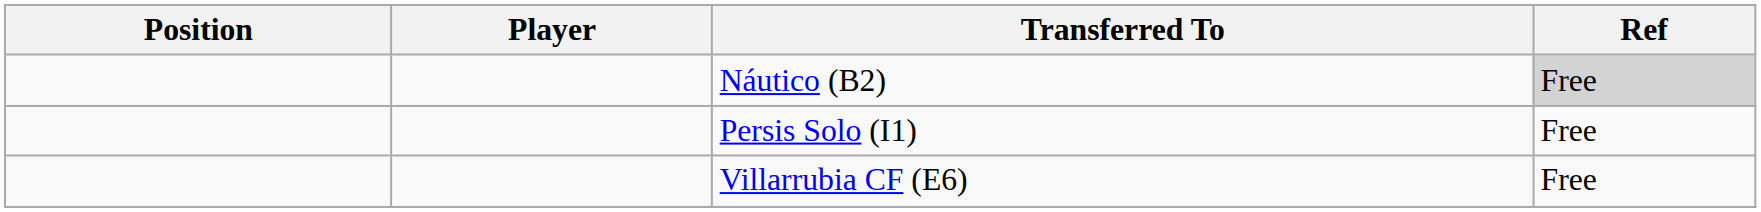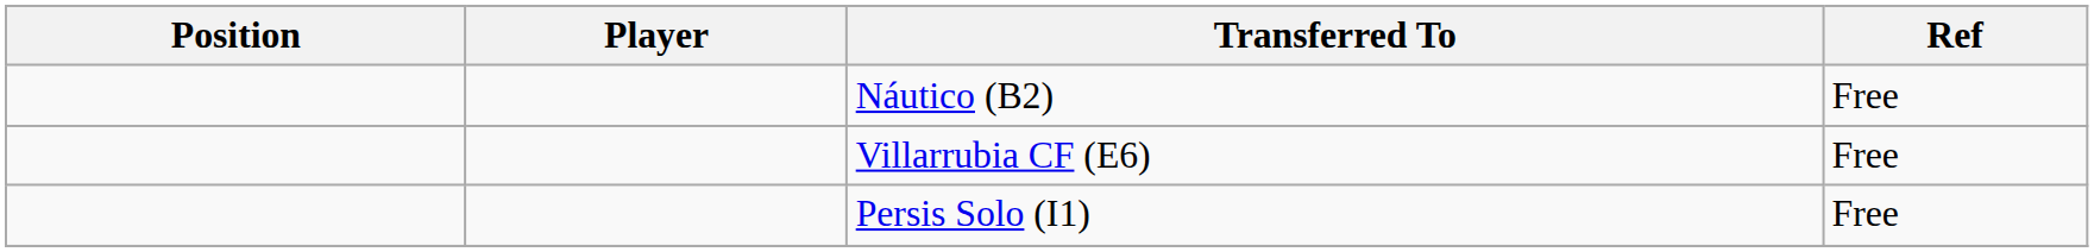 <table class="wikitable sortable" style="width:70%; font-size:100%; text-align:left;">
 <tr>
 <th>Position</th>
 <th>Player</th>
 <th>Transferred To</th>
 <th>Ref</th>
 </tr>
 <tr>
 <td></td>
 <td></td>
 <td> <a href='#'>Náutico</a> (B2)</td>
-<td style="background: lightgrey;">Free</td>
-</tr>
-<tr>
-<td></td>
-<td></td>
-<td> <a href='#'>Persis Solo</a> (I1)</td>
 <td>Free</td>
 </tr>
 <tr>
 <td></td>
 <td></td>
 <td> <a href='#'>Villarrubia CF</a> (E6)</td>
 <td>Free</td>
 </tr>
 <tr>
+<td></td>
+<td></td>
+<td> <a href='#'>Persis Solo</a> (I1)</td>
+<td>Free</td>
+</tr>
+<tr>
 </tr>
 </table>
